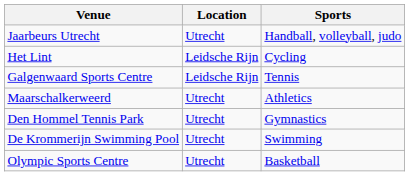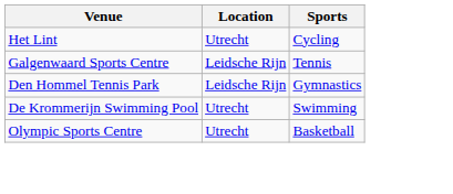 <table class="wikitable">
 <tr>
 <th>Venue</th>
 <th>Location</th>
 <th>Sports</th>
 </tr>
 <tr>
-<td><a href='#'>Jaarbeurs Utrecht</a></td>
+<td><a href='#'>Het Lint</a></td>
 <td><a href='#'>Utrecht</a></td>
-<td><a href='#'>Handball</a>, <a href='#'>volleyball</a>, <a href='#'>judo</a></td>
-</tr>
-<tr>
-<td><a href='#'>Het Lint</a></td>
-<td><a href='#'>Leidsche Rijn</a></td>
 <td><a href='#'>Cycling</a></td>
 </tr>
 <tr>
 <td><a href='#'>Galgenwaard Sports Centre</a></td>
 <td><a href='#'>Leidsche Rijn</a></td>
 <td><a href='#'>Tennis</a></td>
 </tr>
 <tr>
-<td><a href='#'>Maarschalkerweerd</a></td>
-<td><a href='#'>Utrecht</a></td>
-<td><a href='#'>Athletics</a></td>
-</tr>
-<tr>
 <td><a href='#'>Den Hommel Tennis Park</a></td>
-<td><a href='#'>Utrecht</a></td>
+<td><a href='#'>Leidsche Rijn</a></td>
 <td><a href='#'>Gymnastics</a></td>
 </tr>
 <tr>
 <td><a href='#'>De Krommerijn Swimming Pool</a></td>
 <td><a href='#'>Utrecht</a></td>
 <td><a href='#'>Swimming</a></td>
 </tr>
 <tr>
 <td><a href='#'>Olympic Sports Centre</a></td>
 <td><a href='#'>Utrecht</a></td>
 <td><a href='#'>Basketball</a></td>
 </tr>
 </table>
